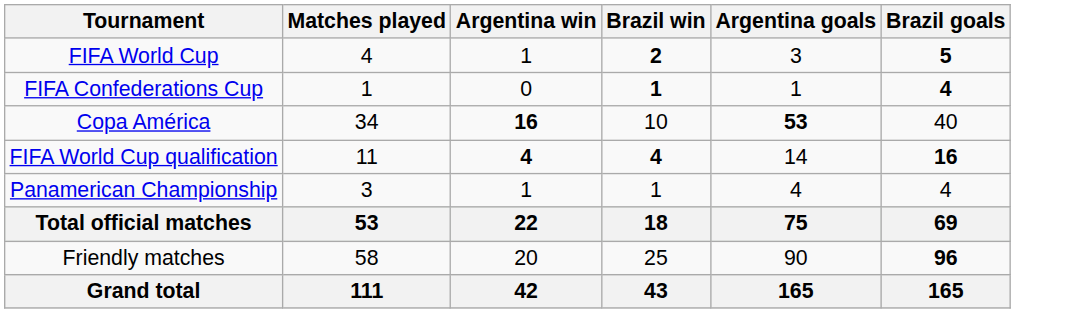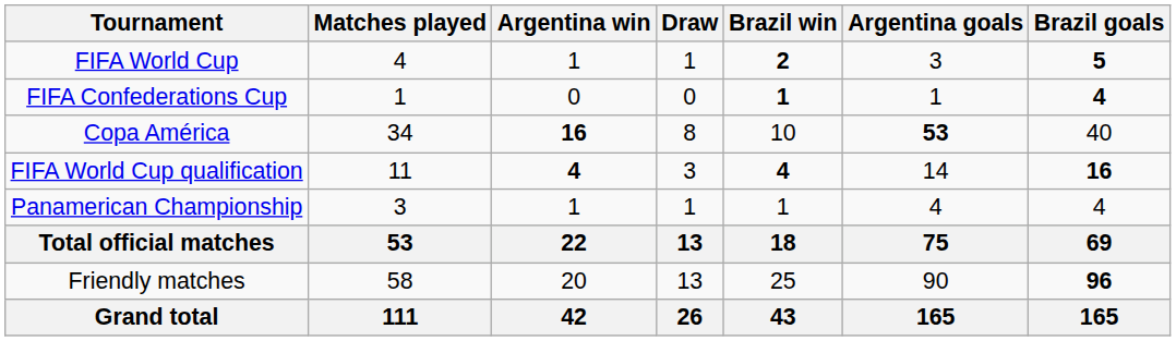 <table class="wikitable">
 <tr>
 <th>Tournament</th>
 <th>Matches played</th>
 <th>Argentina win</th>
+<th>Draw</th>
 <th>Brazil win</th>
 <th>Argentina goals</th>
 <th>Brazil goals</th>
 </tr>
 <tr align=center>
 <td><a href='#'>FIFA World Cup</a></td>
 <td>4</td>
+<td>1</td>
 <td>1</td>
 <td><strong>2</strong></td>
 <td>3</td>
 <td><strong>5</strong></td>
 </tr>
 <tr align=center>
 <td><a href='#'>FIFA Confederations Cup</a></td>
 <td>1</td>
 <td>0</td>
+<td>0</td>
 <td><strong>1</strong></td>
 <td>1</td>
 <td><strong>4</strong></td>
 </tr>
 <tr align=center>
 <td><a href='#'>Copa América</a></td>
 <td>34</td>
 <td><strong>16</strong></td>
+<td>8</td>
 <td>10</td>
 <td><strong>53</strong></td>
 <td>40</td>
 </tr>
 <tr align=center>
 <td><a href='#'>FIFA World Cup qualification</a></td>
 <td>11</td>
 <td><strong>4</strong></td>
+<td>3</td>
 <td><strong>4</strong></td>
 <td>14</td>
 <td><strong>16</strong></td>
 </tr>
 <tr align=center>
 <td><a href='#'>Panamerican Championship</a></td>
 <td>3</td>
 <td>1</td>
 <td>1</td>
+<td>1</td>
 <td>4</td>
 <td>4</td>
 </tr>
 <tr align=center bgcolor=#CCDDCC style="color:black;">
 <th>Total official matches</th>
 <th>53</th>
 <th>22</th>
+<th>13</th>
 <th>18</th>
 <th>75</th>
 <th>69</th>
 </tr>
 <tr align=center>
 <td>Friendly matches</td>
 <td>58</td>
 <td>20</td>
+<td>13</td>
 <td>25</td>
 <td>90</td>
 <td><strong>96</strong></td>
 </tr>
 <tr style="background:#cccccc">
 <th><strong>Grand total</strong></th>
 <th>111</th>
 <th>42</th>
+<th>26</th>
 <th>43</th>
 <th>165</th>
 <th>165</th>
 </tr>
 </table>
